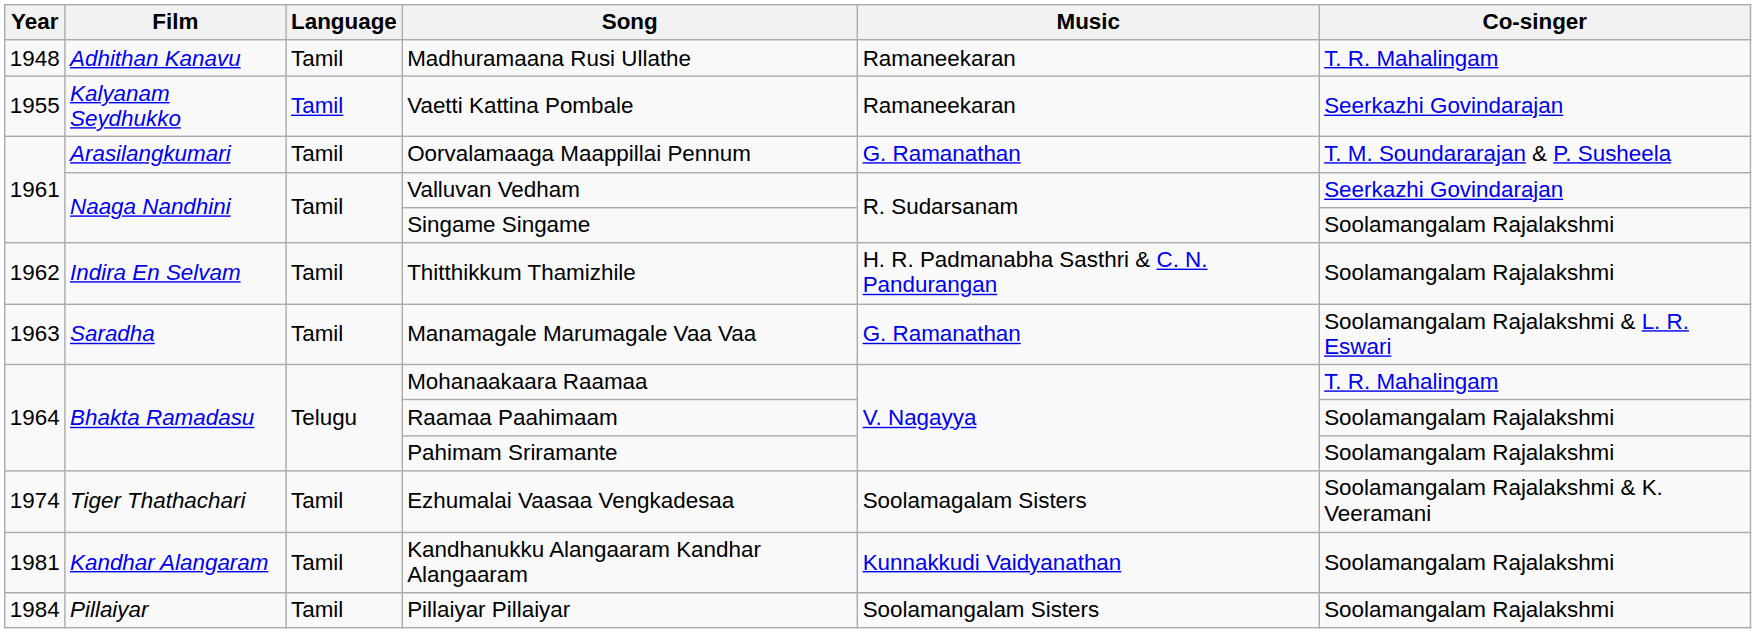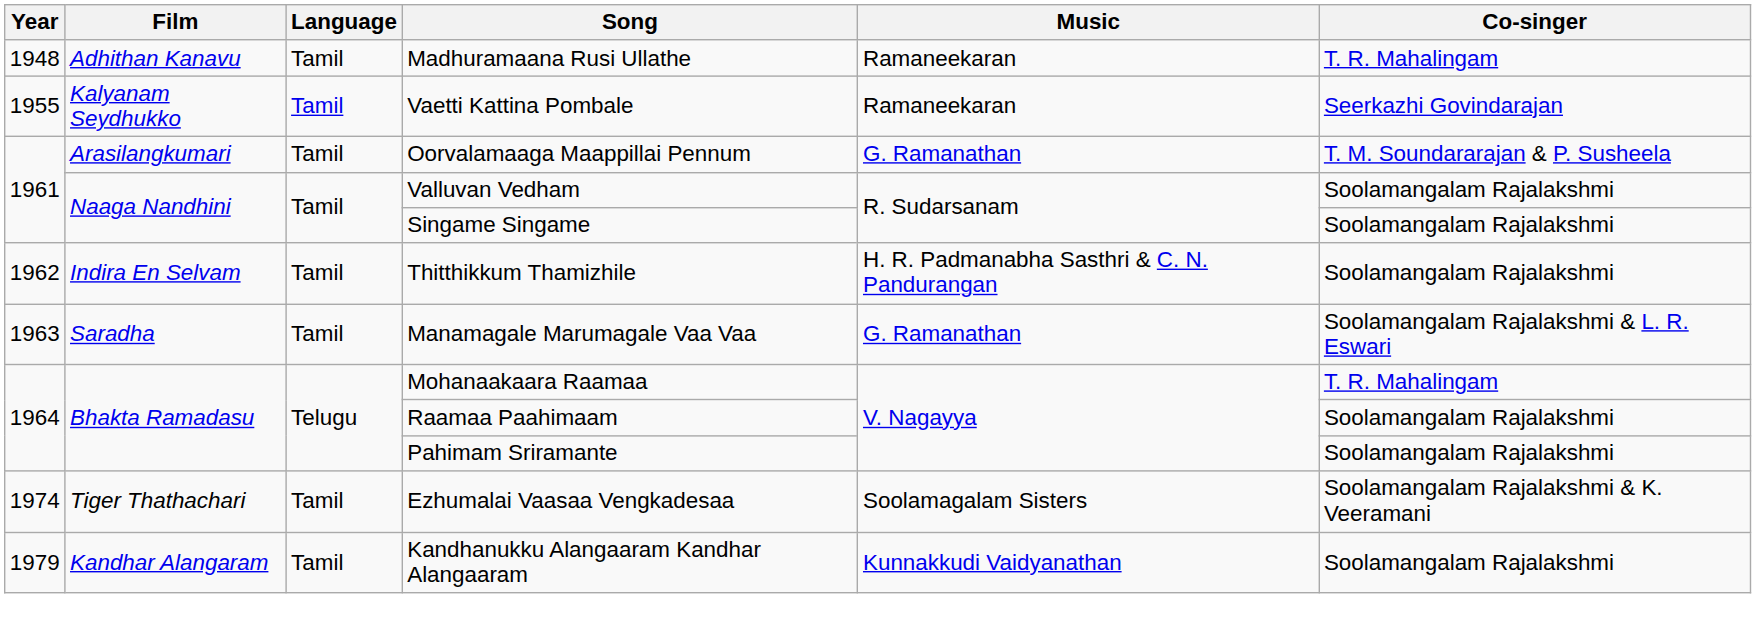 <table class="wikitable">
 <tr>
 <th>Year</th>
 <th>Film</th>
 <th>Language</th>
 <th>Song</th>
 <th>Music</th>
 <th>Co-singer</th>
 </tr>
 <tr>
 <td>1948</td>
 <td><em><a href='#'>Adhithan Kanavu</a></em></td>
 <td>Tamil</td>
 <td>Madhuramaana Rusi Ullathe</td>
 <td>Ramaneekaran</td>
 <td><a href='#'>T. R. Mahalingam</a></td>
 </tr>
 <tr>
 <td>1955</td>
 <td><em><a href='#'>Kalyanam Seydhukko</a></em></td>
 <td><a href='#'>Tamil</a></td>
 <td>Vaetti Kattina Pombale</td>
 <td>Ramaneekaran</td>
 <td><a href='#'>Seerkazhi Govindarajan</a></td>
 </tr>
 <tr>
 <td rowspan=3>1961</td>
 <td><em><a href='#'>Arasilangkumari</a></em></td>
 <td>Tamil</td>
 <td>Oorvalamaaga Maappillai Pennum</td>
 <td><a href='#'>G. Ramanathan</a></td>
 <td><a href='#'>T. M. Soundararajan</a> & <a href='#'>P. Susheela</a></td>
 </tr>
 <tr>
 <td rowspan=2><em><a href='#'>Naaga Nandhini</a></em></td>
 <td rowspan=2>Tamil</td>
 <td>Valluvan Vedham</td>
 <td rowspan=2>R. Sudarsanam</td>
-<td><a href='#'>Seerkazhi Govindarajan</a></td>
+<td>Soolamangalam Rajalakshmi</td>
 </tr>
 <tr>
 <td>Singame Singame</td>
 <td>Soolamangalam Rajalakshmi</td>
 </tr>
 <tr>
 <td>1962</td>
 <td><em><a href='#'>Indira En Selvam</a></em></td>
 <td>Tamil</td>
 <td>Thitthikkum Thamizhile</td>
 <td>H. R. Padmanabha Sasthri & <a href='#'>C. N. Pandurangan</a></td>
 <td>Soolamangalam Rajalakshmi</td>
 </tr>
 <tr>
 <td>1963</td>
 <td><em><a href='#'>Saradha</a></em></td>
 <td>Tamil</td>
 <td>Manamagale Marumagale Vaa Vaa</td>
 <td><a href='#'>G. Ramanathan</a></td>
 <td>Soolamangalam Rajalakshmi & <a href='#'>L. R. Eswari</a></td>
 </tr>
 <tr>
 <td rowspan=3>1964</td>
 <td rowspan=3><em><a href='#'>Bhakta Ramadasu</a></em></td>
 <td rowspan=3>Telugu</td>
 <td>Mohanaakaara Raamaa</td>
 <td rowspan=3><a href='#'>V. Nagayya</a></td>
 <td><a href='#'>T. R. Mahalingam</a></td>
 </tr>
 <tr>
 <td>Raamaa Paahimaam</td>
 <td>Soolamangalam Rajalakshmi</td>
 </tr>
 <tr>
 <td>Pahimam Sriramante</td>
 <td>Soolamangalam Rajalakshmi</td>
 </tr>
 <tr>
 <td>1974</td>
 <td><em>Tiger Thathachari</em></td>
 <td>Tamil</td>
 <td>Ezhumalai Vaasaa Vengkadesaa</td>
 <td>Soolamagalam Sisters</td>
 <td>Soolamangalam Rajalakshmi & K. Veeramani</td>
 </tr>
 <tr>
-<td>1981</td>
+<td>1979</td>
 <td><em><a href='#'>Kandhar Alangaram</a></em></td>
 <td>Tamil</td>
 <td>Kandhanukku Alangaaram Kandhar Alangaaram</td>
 <td><a href='#'>Kunnakkudi Vaidyanathan</a></td>
 <td>Soolamangalam Rajalakshmi</td>
 </tr>
-<tr>
-<td>1984</td>
-<td><em>Pillaiyar</em></td>
-<td>Tamil</td>
-<td>Pillaiyar Pillaiyar</td>
-<td>Soolamangalam Sisters</td>
-<td>Soolamangalam Rajalakshmi</td>
-</tr>
 </table>
